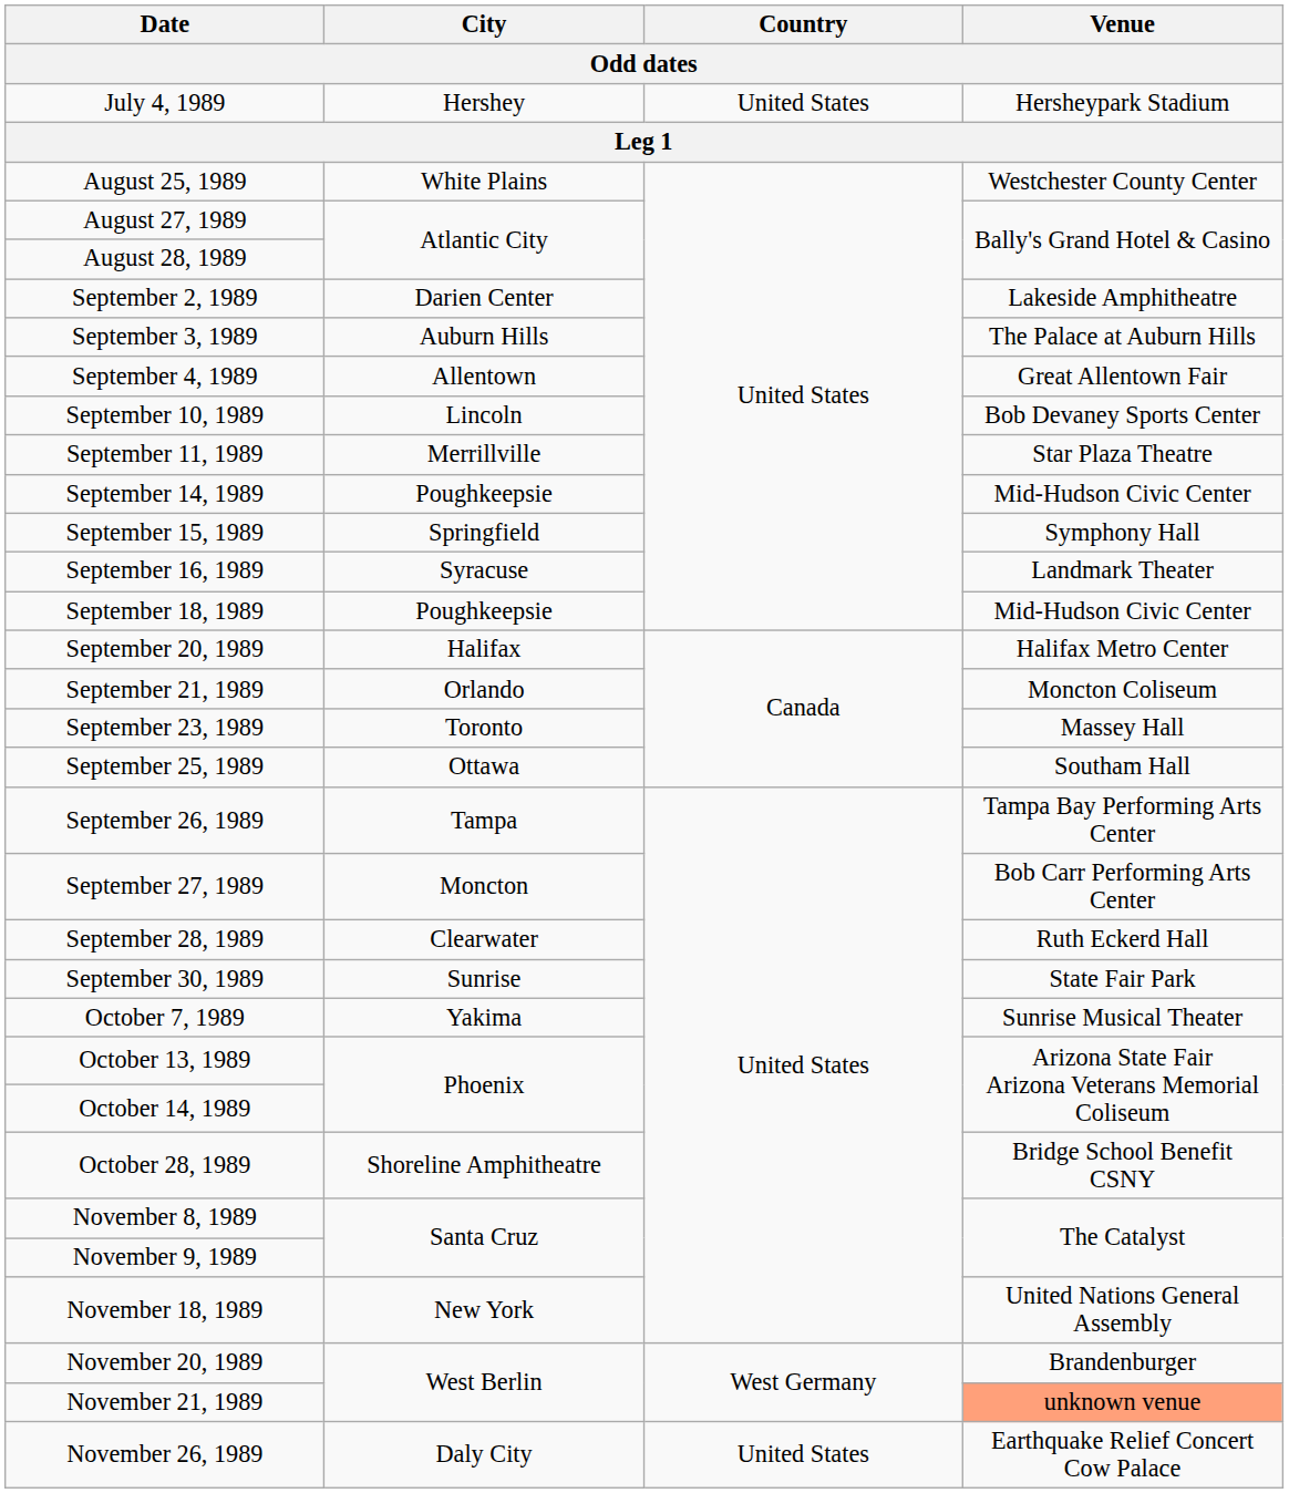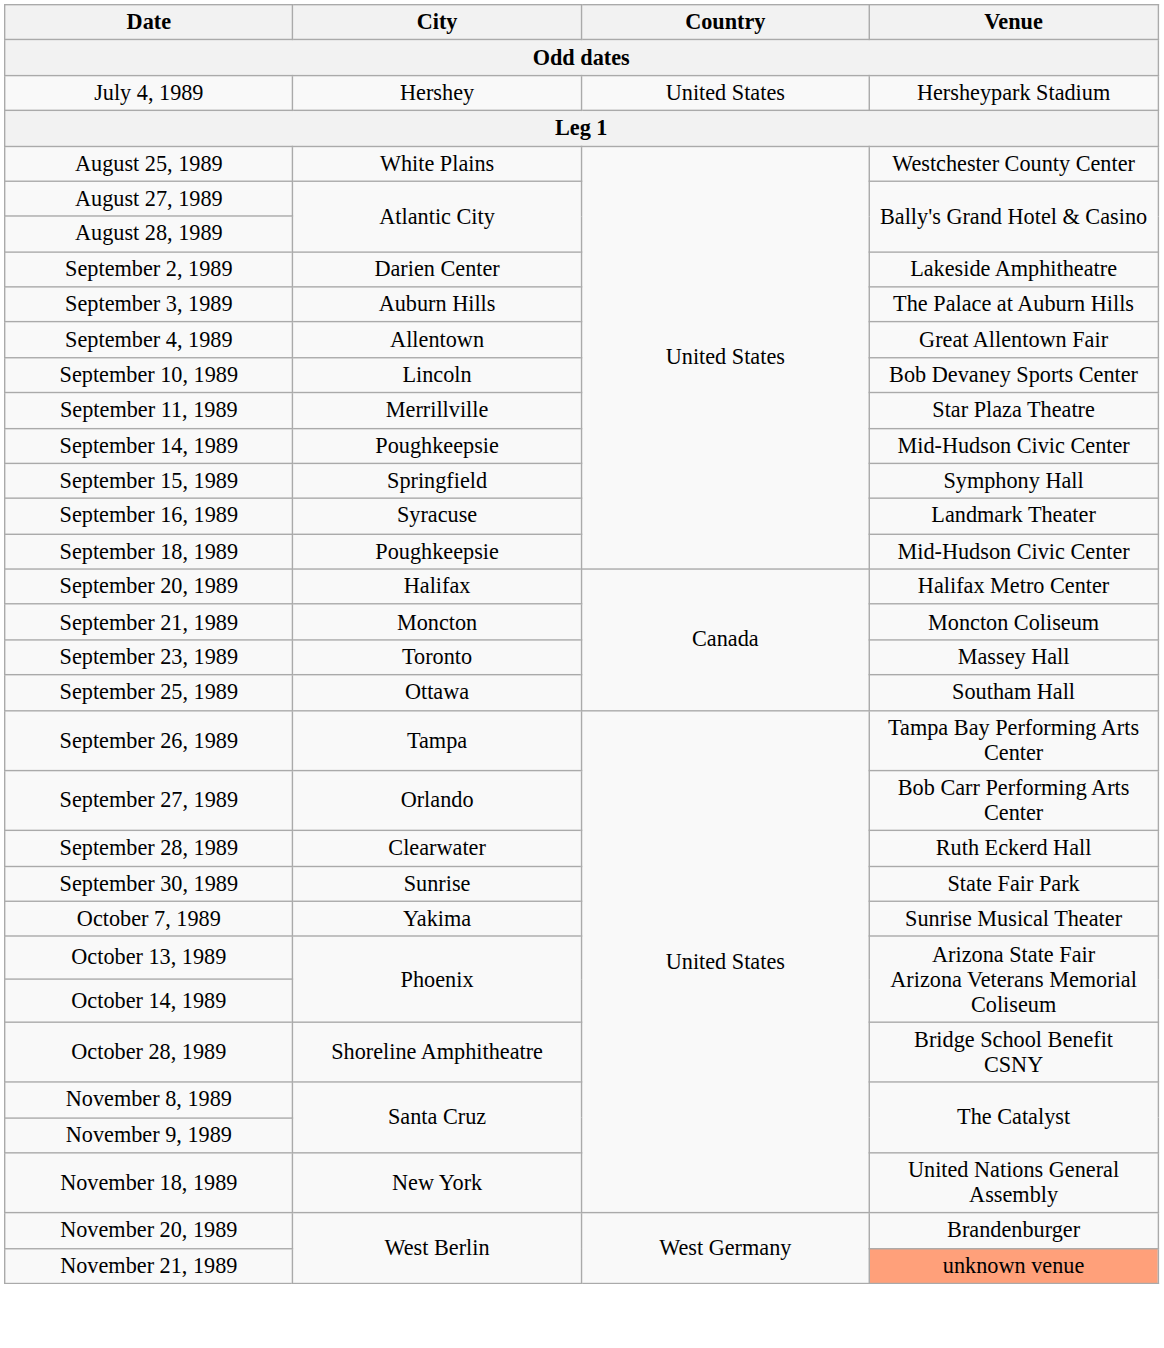 <table class="wikitable" style="text-align:center;">
 <tr>
 <th width="200">Date</th>
 <th width="200">City</th>
 <th width="200">Country</th>
 <th width="200">Venue</th>
 </tr>
 <tr>
 <th colspan="4">Odd dates</th>
 </tr>
 <tr>
 <td>July 4, 1989</td>
 <td>Hershey</td>
 <td>United States</td>
 <td>Hersheypark Stadium</td>
 </tr>
 <tr>
 <th colspan="4">Leg 1</th>
 </tr>
 <tr>
 <td>August 25, 1989</td>
 <td>White Plains</td>
 <td rowspan="12">United States</td>
 <td>Westchester County Center</td>
 </tr>
 <tr>
 <td>August 27, 1989</td>
 <td rowspan="2">Atlantic City</td>
 <td rowspan="2">Bally's Grand Hotel & Casino</td>
 </tr>
 <tr>
 <td>August 28, 1989</td>
 </tr>
 <tr>
 <td>September 2, 1989</td>
 <td>Darien Center</td>
 <td>Lakeside Amphitheatre</td>
 </tr>
 <tr>
 <td>September 3, 1989</td>
 <td>Auburn Hills</td>
 <td>The Palace at Auburn Hills</td>
 </tr>
 <tr>
 <td>September 4, 1989</td>
 <td>Allentown</td>
 <td>Great Allentown Fair</td>
 </tr>
 <tr>
 <td>September 10, 1989</td>
 <td>Lincoln</td>
 <td>Bob Devaney Sports Center</td>
 </tr>
 <tr>
 <td>September 11, 1989</td>
 <td>Merrillville</td>
 <td>Star Plaza Theatre</td>
 </tr>
 <tr>
 <td>September 14, 1989</td>
 <td>Poughkeepsie</td>
 <td>Mid-Hudson Civic Center</td>
 </tr>
 <tr>
 <td>September 15, 1989</td>
 <td>Springfield</td>
 <td>Symphony Hall</td>
 </tr>
 <tr>
 <td>September 16, 1989</td>
 <td>Syracuse</td>
 <td>Landmark Theater</td>
 </tr>
 <tr>
 <td>September 18, 1989</td>
 <td>Poughkeepsie</td>
 <td>Mid-Hudson Civic Center</td>
 </tr>
 <tr>
 <td>September 20, 1989</td>
 <td>Halifax</td>
 <td rowspan="4">Canada</td>
 <td>Halifax Metro Center</td>
 </tr>
 <tr>
 <td>September 21, 1989</td>
-<td>Orlando</td>
+<td>Moncton</td>
 <td>Moncton Coliseum</td>
 </tr>
 <tr>
 <td>September 23, 1989</td>
 <td>Toronto</td>
 <td>Massey Hall</td>
 </tr>
 <tr>
 <td>September 25, 1989</td>
 <td>Ottawa</td>
 <td>Southam Hall</td>
 </tr>
 <tr>
 <td>September 26, 1989</td>
 <td>Tampa</td>
 <td rowspan="11">United States</td>
 <td>Tampa Bay Performing Arts Center</td>
 </tr>
 <tr>
 <td>September 27, 1989</td>
-<td>Moncton</td>
+<td>Orlando</td>
 <td>Bob Carr Performing Arts Center</td>
 </tr>
 <tr>
 <td>September 28, 1989</td>
 <td>Clearwater</td>
 <td>Ruth Eckerd Hall</td>
 </tr>
 <tr>
 <td>September 30, 1989</td>
 <td>Sunrise</td>
 <td>State Fair Park</td>
 </tr>
 <tr>
 <td>October 7, 1989</td>
 <td>Yakima</td>
 <td>Sunrise Musical Theater</td>
 </tr>
 <tr>
 <td>October 13, 1989</td>
 <td rowspan="2">Phoenix</td>
 <td rowspan="2">Arizona State Fair<br>Arizona Veterans Memorial Coliseum</td>
 </tr>
 <tr>
 <td>October 14, 1989</td>
 </tr>
 <tr>
 <td>October 28, 1989</td>
 <td>Shoreline Amphitheatre</td>
 <td>Bridge School Benefit<br>CSNY</td>
 </tr>
 <tr>
 <td>November 8, 1989</td>
 <td rowspan="2">Santa Cruz</td>
 <td rowspan="2">The Catalyst</td>
 </tr>
 <tr>
 <td>November 9, 1989</td>
 </tr>
 <tr>
 <td>November 18, 1989</td>
 <td>New York</td>
 <td>United Nations General Assembly</td>
 </tr>
 <tr>
 <td>November 20, 1989</td>
 <td rowspan="2">West Berlin</td>
 <td rowspan="2">West Germany</td>
 <td>Brandenburger</td>
 </tr>
 <tr>
 <td>November 21, 1989</td>
 <td style="background: lightsalmon;">unknown venue</td>
 </tr>
-<tr>
-<td>November 26, 1989</td>
-<td>Daly City</td>
-<td>United States</td>
-<td>Earthquake Relief Concert<br>Cow Palace</td>
-</tr>
 </table>
